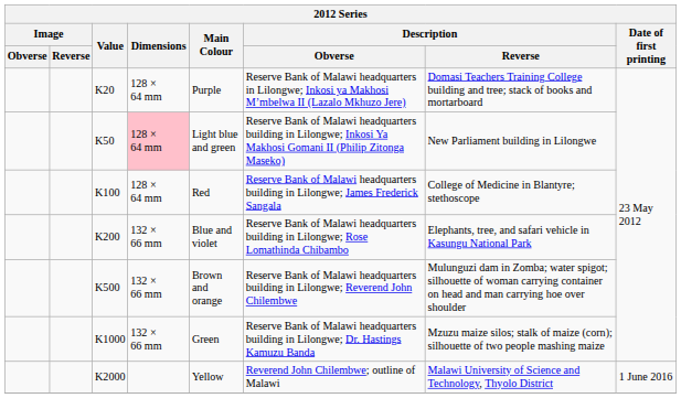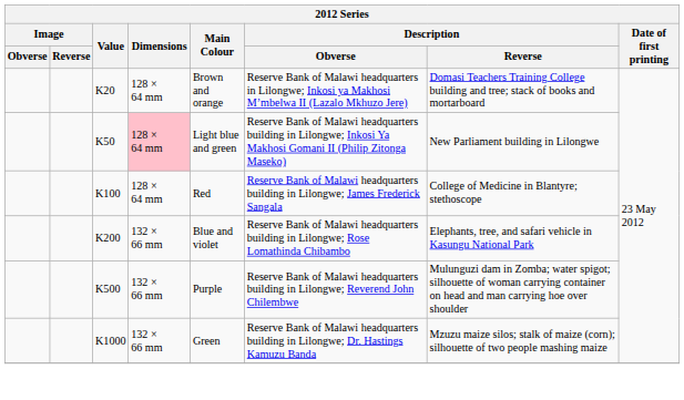 <table class="wikitable" style="font-size: 90%">
 <tr>
 <th colspan="8">2012 Series </th>
 </tr>
 <tr>
 <th colspan=2>Image</th>
 <th rowspan="2">Value</th>
 <th rowspan="2">Dimensions</th>
 <th rowspan="2">Main Colour</th>
 <th colspan="2">Description</th>
 <th rowspan="2">Date of first printing</th>
 </tr>
 <tr>
 <th>Obverse</th>
 <th>Reverse</th>
 <th>Obverse</th>
 <th>Reverse</th>
 </tr>
 <tr>
 <td></td>
 <td></td>
 <td>K20</td>
 <td>128 × 64 mm</td>
-<td>Purple</td>
+<td>Brown and orange</td>
 <td>Reserve Bank of Malawi headquarters in Lilongwe; <a href='#'>Inkosi ya Makhosi M’mbelwa II (Lazalo Mkhuzo Jere)</a></td>
 <td><a href='#'>Domasi Teachers Training College</a> building and tree; stack of books and mortarboard</td>
 <td rowspan="6">23 May 2012</td>
 </tr>
 <tr>
 <td></td>
 <td></td>
 <td>K50</td>
 <td style="background: pink;">128 × 64 mm</td>
 <td>Light blue and green</td>
 <td>Reserve Bank of Malawi headquarters building in Lilongwe; <a href='#'>Inkosi Ya Makhosi Gomani II (Philip Zitonga Maseko)</a></td>
 <td>New Parliament building in Lilongwe</td>
 </tr>
 <tr>
 <td></td>
 <td></td>
 <td>K100</td>
 <td>128 × 64 mm</td>
 <td>Red</td>
 <td><a href='#'>Reserve Bank of Malawi</a> headquarters building in Lilongwe; <a href='#'>James Frederick Sangala</a></td>
 <td>College of Medicine in Blantyre; stethoscope</td>
 </tr>
 <tr>
 <td></td>
 <td></td>
 <td>K200</td>
 <td>132 × 66 mm</td>
 <td>Blue and violet</td>
 <td>Reserve Bank of Malawi headquarters building in Lilongwe; <a href='#'>Rose Lomathinda Chibambo</a></td>
 <td>Elephants, tree, and safari vehicle in <a href='#'>Kasungu National Park</a></td>
 </tr>
 <tr>
 <td></td>
 <td></td>
 <td>K500</td>
 <td>132 × 66 mm</td>
-<td>Brown and orange</td>
+<td>Purple</td>
 <td>Reserve Bank of Malawi headquarters building in Lilongwe; <a href='#'>Reverend John Chilembwe</a></td>
 <td>Mulunguzi dam in Zomba; water spigot; silhouette of woman carrying container on head and man carrying hoe over shoulder</td>
 </tr>
 <tr>
 <td></td>
 <td></td>
 <td>K1000</td>
 <td>132 × 66 mm</td>
 <td>Green</td>
 <td>Reserve Bank of Malawi headquarters building in Lilongwe; <a href='#'>Dr. Hastings Kamuzu Banda</a></td>
 <td>Mzuzu maize silos; stalk of maize (corn); silhouette of two people mashing maize</td>
 </tr>
 <tr>
-<td></td>
-<td></td>
-<td>K2000</td>
-<td></td>
-<td>Yellow</td>
-<td><a href='#'>Reverend John Chilembwe</a>; outline of Malawi</td>
-<td><a href='#'>Malawi University of Science and Technology</a>, <a href='#'>Thyolo District</a></td>
-<td>1 June 2016</td>
-</tr>
-<tr>
 </tr>
 </table>
